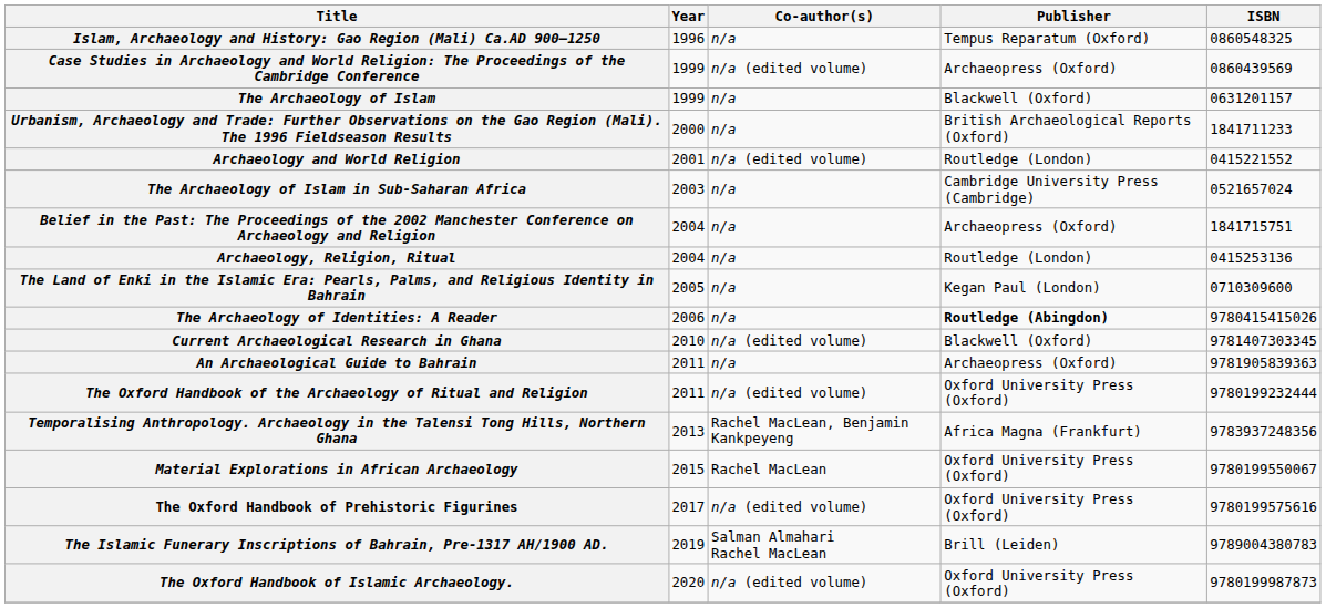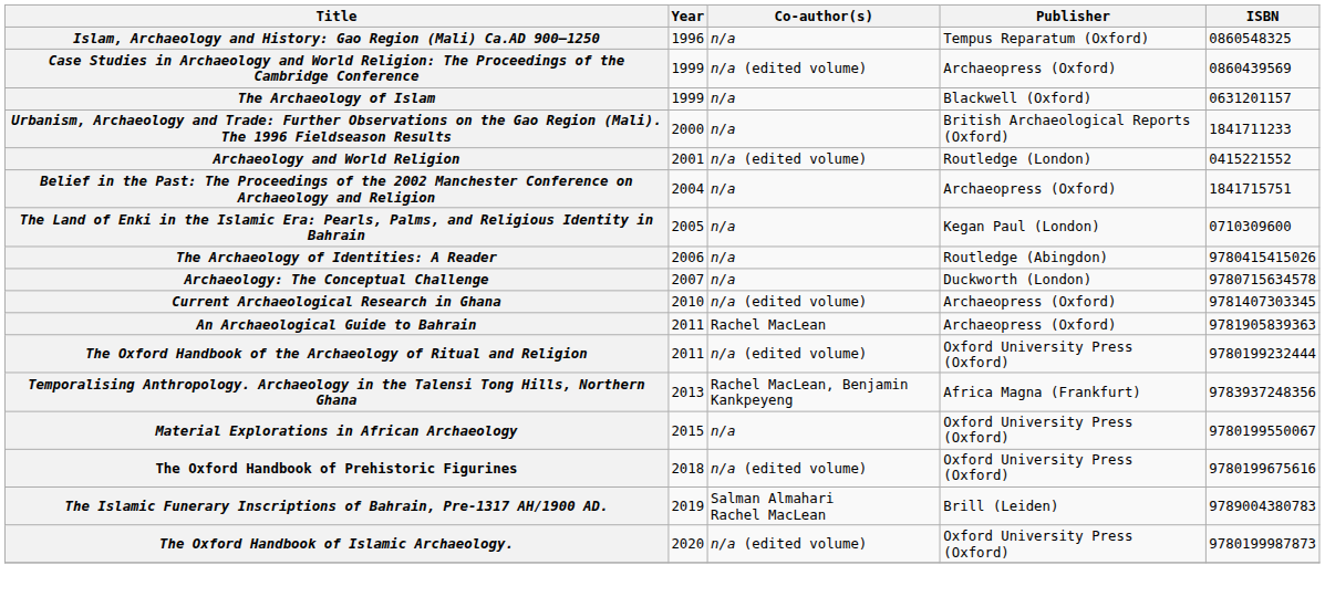 <table class="wikitable plainrowheaders sortable">
 <tr>
 <th scope="col">Title</th>
 <th scope="col">Year</th>
 <th scope="col">Co-author(s)</th>
 <th scope="col">Publisher</th>
 <th scope="col" class="unsortable">ISBN</th>
 </tr>
 <tr>
 <th scope="row"><em>Islam, Archaeology and History: Gao Region (Mali) Ca.AD 900–1250</em></th>
 <td>1996</td>
 <td><em>n/a</em></td>
 <td>Tempus Reparatum (Oxford)</td>
 <td>0860548325</td>
 </tr>
 <tr>
 <th scope="row"><em>Case Studies in Archaeology and World Religion: The Proceedings of the Cambridge Conference</em></th>
 <td>1999</td>
 <td><em>n/a</em> (edited volume)</td>
 <td>Archaeopress (Oxford)</td>
 <td>0860439569</td>
 </tr>
 <tr>
 <th scope="row"><em>The Archaeology of Islam</em></th>
 <td>1999</td>
 <td><em>n/a</em></td>
 <td>Blackwell (Oxford)</td>
 <td>0631201157</td>
 </tr>
 <tr>
 <th scope="row"><em>Urbanism, Archaeology and Trade: Further Observations on the Gao Region (Mali). The 1996 Fieldseason Results</em></th>
 <td>2000</td>
 <td><em>n/a</em></td>
 <td>British Archaeological Reports (Oxford)</td>
 <td>1841711233</td>
 </tr>
 <tr>
 <th scope="row"><em>Archaeology and World Religion</em></th>
 <td>2001</td>
 <td><em>n/a</em> (edited volume)</td>
 <td>Routledge (London)</td>
 <td>0415221552</td>
 </tr>
 <tr>
-<th scope="row"><em>The Archaeology of Islam in Sub-Saharan Africa</em></th>
-<td>2003</td>
-<td><em>n/a</em></td>
-<td>Cambridge University Press (Cambridge)</td>
-<td>0521657024</td>
-</tr>
-<tr>
 <th scope="row"><em>Belief in the Past: The Proceedings of the 2002 Manchester Conference on Archaeology and Religion</em></th>
 <td>2004</td>
 <td><em>n/a</em></td>
 <td>Archaeopress (Oxford)</td>
 <td>1841715751</td>
-</tr>
-<tr>
-<th scope="row"><em>Archaeology, Religion, Ritual</em></th>
-<td>2004</td>
-<td><em>n/a</em></td>
-<td>Routledge (London)</td>
-<td>0415253136</td>
 </tr>
 <tr>
 <th scope="row"><em>The Land of Enki in the Islamic Era: Pearls, Palms, and Religious Identity in Bahrain</em></th>
 <td>2005</td>
 <td><em>n/a</em></td>
 <td>Kegan Paul (London)</td>
 <td>0710309600</td>
 </tr>
 <tr>
 <th scope="row"><em>The Archaeology of Identities: A Reader</em></th>
 <td>2006</td>
 <td><em>n/a</em></td>
-<td><strong>Routledge (Abingdon)</strong></td>
+<td>Routledge (Abingdon)</td>
 <td>9780415415026</td>
+</tr>
+<tr>
+<th scope="row"><em>Archaeology: The Conceptual Challenge</em></th>
+<td>2007</td>
+<td><em>n/a</em></td>
+<td>Duckworth (London)</td>
+<td>9780715634578</td>
 </tr>
 <tr>
 <th scope="row"><em>Current Archaeological Research in Ghana</em></th>
 <td>2010</td>
 <td><em>n/a</em> (edited volume)</td>
-<td>Blackwell (Oxford)</td>
+<td>Archaeopress (Oxford)</td>
 <td>9781407303345</td>
 </tr>
 <tr>
 <th scope="row"><em>An Archaeological Guide to Bahrain</em></th>
 <td>2011</td>
-<td><em>n/a</em></td>
+<td>Rachel MacLean</td>
 <td>Archaeopress (Oxford)</td>
 <td>9781905839363</td>
 </tr>
 <tr>
 <th scope="row"><em>The Oxford Handbook of the Archaeology of Ritual and Religion</em></th>
 <td>2011</td>
 <td><em>n/a</em> (edited volume)</td>
 <td>Oxford University Press (Oxford)</td>
 <td>9780199232444</td>
 </tr>
 <tr>
 <th scope="row"><em>Temporalising Anthropology. Archaeology in the Talensi Tong Hills, Northern Ghana</em></th>
 <td>2013</td>
 <td>Rachel MacLean, Benjamin Kankpeyeng</td>
 <td>Africa Magna (Frankfurt)</td>
 <td>9783937248356</td>
 </tr>
 <tr>
 <th><em>Material Explorations in African Archaeology</em></th>
 <td>2015</td>
-<td>Rachel MacLean</td>
+<td><em>n/a</em></td>
 <td>Oxford University Press (Oxford)</td>
 <td>9780199550067</td>
 </tr>
 <tr>
 <th>The Oxford Handbook of Prehistoric Figurines</th>
-<td>2017</td>
+<td>2018</td>
 <td><em>n/a</em> (edited volume)</td>
 <td>Oxford University Press (Oxford)</td>
-<td>9780199575616</td>
+<td>9780199675616</td>
 </tr>
 <tr>
 <th><em>The Islamic Funerary Inscriptions of Bahrain, Pre-1317 AH/1900 AD.</em></th>
 <td>2019</td>
 <td>Salman Almahari<br>Rachel MacLean</td>
 <td>Brill (Leiden)</td>
 <td>9789004380783</td>
 </tr>
 <tr>
 <th><em>The Oxford Handbook of Islamic Archaeology.</em></th>
 <td>2020</td>
 <td><em>n/a</em> (edited volume)</td>
 <td>Oxford University Press (Oxford)</td>
 <td>9780199987873</td>
 </tr>
 <tr>
 </tr>
 </table>
